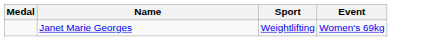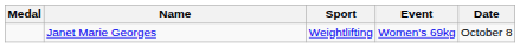 <table class="wikitable sortable">
 <tr>
 <th>Medal</th>
 <th width=350px>Name</th>
 <th>Sport</th>
 <th>Event</th>
+<th>Date</th>
 </tr>
 <tr>
 <td></td>
 <td><a href='#'>Janet Marie Georges</a></td>
 <td><a href='#'>Weightlifting</a></td>
 <td><a href='#'>Women's 69kg</a></td>
+<td>October 8</td>
 </tr>
 </table>
